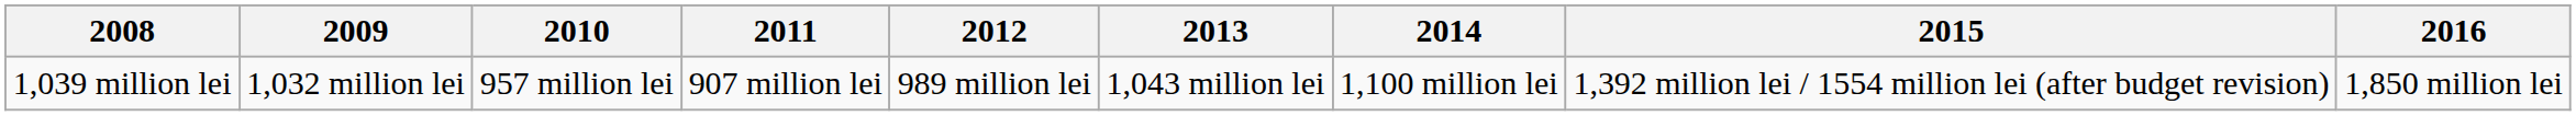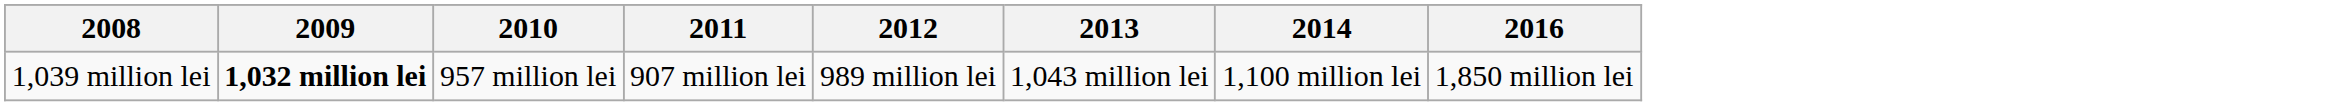 <table class="wikitable">
 <tr>
 <th>2008</th>
 <th>2009</th>
 <th>2010</th>
 <th>2011</th>
 <th>2012</th>
 <th>2013</th>
 <th>2014</th>
-<th>2015</th>
 <th>2016</th>
 </tr>
 <tr>
 <td>1,039 million lei</td>
-<td>1,032 million lei</td>
+<td><strong>1,032 million lei</strong></td>
 <td>957 million lei</td>
 <td>907 million lei</td>
 <td>989 million lei</td>
 <td>1,043 million lei</td>
 <td>1,100 million lei</td>
-<td>1,392 million lei / 1554 million lei (after budget revision)</td>
 <td>1,850 million lei</td>
 </tr>
 </table>
